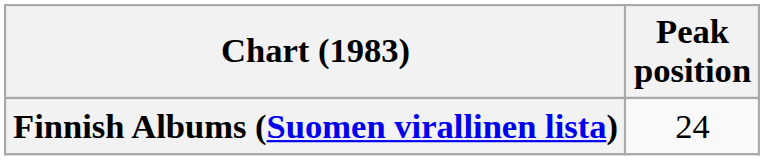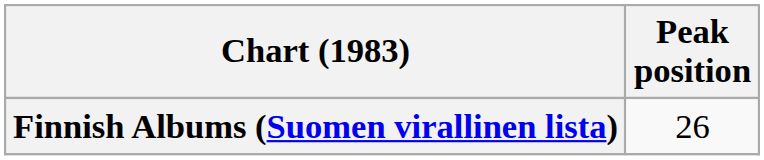 <table class="wikitable plainrowheaders sortable">
 <tr>
 <th scope="col">Chart (1983)</th>
 <th scope="col">Peak<br>position</th>
 </tr>
 <tr>
 </tr>
 <tr>
 <th scope="row">Finnish Albums (<a href='#'>Suomen virallinen lista</a>)</th>
-<td align=center>24</td>
+<td align=center>26</td>
 </tr>
 <tr>
 </tr>
 <tr>
 </tr>
 <tr>
 </tr>
 <tr>
 </tr>
 <tr>
 </tr>
 <tr>
 </tr>
 </table>
